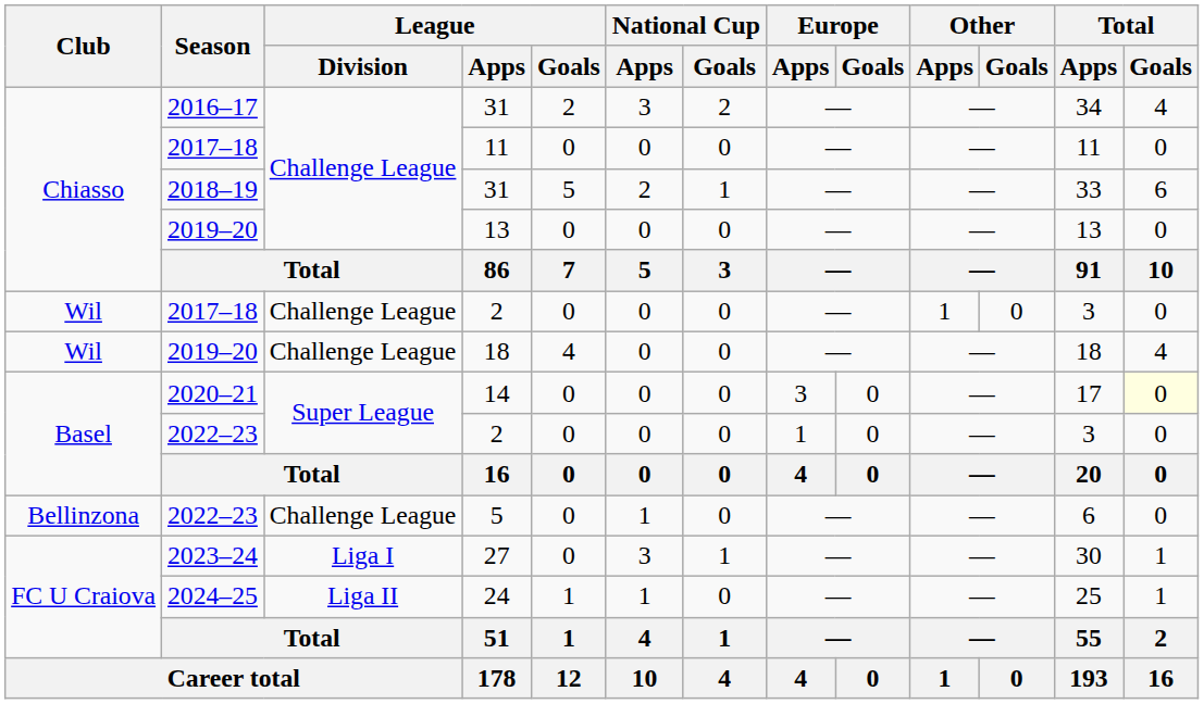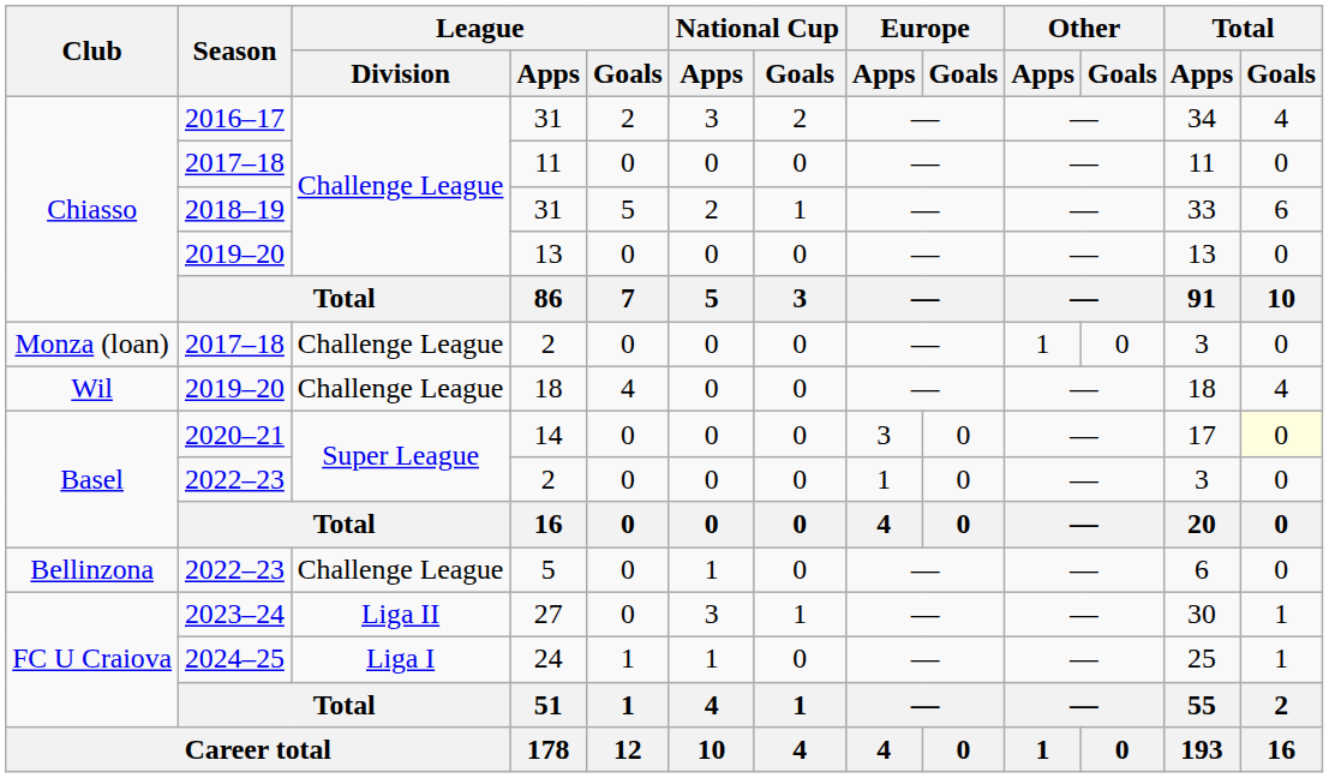 <table class="wikitable" style="text-align:center">
 <tr>
 <th rowspan="2">Club</th>
 <th rowspan="2">Season</th>
 <th colspan="3">League</th>
 <th colspan="2">National Cup</th>
 <th colspan="2">Europe</th>
 <th colspan="2">Other</th>
 <th colspan="2">Total</th>
 </tr>
 <tr>
 <th>Division</th>
 <th>Apps</th>
 <th>Goals</th>
 <th>Apps</th>
 <th>Goals</th>
 <th>Apps</th>
 <th>Goals</th>
 <th>Apps</th>
 <th>Goals</th>
 <th>Apps</th>
 <th>Goals</th>
 </tr>
 <tr>
 <td rowspan="5"><a href='#'>Chiasso</a></td>
 <td><a href='#'>2016–17</a></td>
 <td rowspan="4"><a href='#'>Challenge League</a></td>
 <td>31</td>
 <td>2</td>
 <td>3</td>
 <td>2</td>
 <td colspan="2">—</td>
 <td colspan="2">—</td>
 <td>34</td>
 <td>4</td>
 </tr>
 <tr>
 <td><a href='#'>2017–18</a></td>
 <td>11</td>
 <td>0</td>
 <td>0</td>
 <td>0</td>
 <td colspan="2">—</td>
 <td colspan="2">—</td>
 <td>11</td>
 <td>0</td>
 </tr>
 <tr>
 <td><a href='#'>2018–19</a></td>
 <td>31</td>
 <td>5</td>
 <td>2</td>
 <td>1</td>
 <td colspan="2">—</td>
 <td colspan="2">—</td>
 <td>33</td>
 <td>6</td>
 </tr>
 <tr>
 <td><a href='#'>2019–20</a></td>
 <td>13</td>
 <td>0</td>
 <td>0</td>
 <td>0</td>
 <td colspan="2">—</td>
 <td colspan="2">—</td>
 <td>13</td>
 <td>0</td>
 </tr>
 <tr>
 <th colspan="2">Total</th>
 <th>86</th>
 <th>7</th>
 <th>5</th>
 <th>3</th>
 <th colspan="2">—</th>
 <th colspan="2">—</th>
 <th>91</th>
 <th>10</th>
 </tr>
 <tr>
-<td><a href='#'>Wil</a></td>
+<td><a href='#'>Monza</a> (loan)</td>
 <td><a href='#'>2017–18</a></td>
 <td>Challenge League</td>
 <td>2</td>
 <td>0</td>
 <td>0</td>
 <td>0</td>
 <td colspan="2">—</td>
 <td>1</td>
 <td>0</td>
 <td>3</td>
 <td>0</td>
 </tr>
 <tr>
 <td><a href='#'>Wil</a></td>
 <td><a href='#'>2019–20</a></td>
 <td>Challenge League</td>
 <td>18</td>
 <td>4</td>
 <td>0</td>
 <td>0</td>
 <td colspan="2">—</td>
 <td colspan="2">—</td>
 <td>18</td>
 <td>4</td>
 </tr>
 <tr>
 <td rowspan="3"><a href='#'>Basel</a></td>
 <td><a href='#'>2020–21</a></td>
 <td rowspan="2"><a href='#'>Super League</a></td>
 <td>14</td>
 <td>0</td>
 <td>0</td>
 <td>0</td>
 <td>3</td>
 <td>0</td>
 <td colspan="2">—</td>
 <td>17</td>
 <td style="background: lightyellow;">0</td>
 </tr>
 <tr>
 <td><a href='#'>2022–23</a></td>
 <td>2</td>
 <td>0</td>
 <td>0</td>
 <td>0</td>
 <td>1</td>
 <td>0</td>
 <td colspan="2">—</td>
 <td>3</td>
 <td>0</td>
 </tr>
 <tr>
 <th colspan="2">Total</th>
 <th>16</th>
 <th>0</th>
 <th>0</th>
 <th>0</th>
 <th>4</th>
 <th>0</th>
 <th colspan="2">—</th>
 <th>20</th>
 <th>0</th>
 </tr>
 <tr>
 <td><a href='#'>Bellinzona</a></td>
 <td><a href='#'>2022–23</a></td>
 <td>Challenge League</td>
 <td>5</td>
 <td>0</td>
 <td>1</td>
 <td>0</td>
 <td colspan="2">—</td>
 <td colspan="2">—</td>
 <td>6</td>
 <td>0</td>
 </tr>
 <tr>
 <td rowspan="3"><a href='#'>FC U Craiova</a></td>
 <td><a href='#'>2023–24</a></td>
-<td><a href='#'>Liga I</a></td>
+<td><a href='#'>Liga II</a></td>
 <td>27</td>
 <td>0</td>
 <td>3</td>
 <td>1</td>
 <td colspan="2">—</td>
 <td colspan="2">—</td>
 <td>30</td>
 <td>1</td>
 </tr>
 <tr>
 <td><a href='#'>2024–25</a></td>
-<td><a href='#'>Liga II</a></td>
+<td><a href='#'>Liga I</a></td>
 <td>24</td>
 <td>1</td>
 <td>1</td>
 <td>0</td>
 <td colspan="2">—</td>
 <td colspan="2">—</td>
 <td>25</td>
 <td>1</td>
 </tr>
 <tr>
 <th colspan="2">Total</th>
 <th>51</th>
 <th>1</th>
 <th>4</th>
 <th>1</th>
 <th colspan="2">—</th>
 <th colspan="2">—</th>
 <th>55</th>
 <th>2</th>
 </tr>
 <tr>
 <th colspan="3">Career total</th>
 <th>178</th>
 <th>12</th>
 <th>10</th>
 <th>4</th>
 <th>4</th>
 <th>0</th>
 <th>1</th>
 <th>0</th>
 <th>193</th>
 <th>16</th>
 </tr>
 </table>
